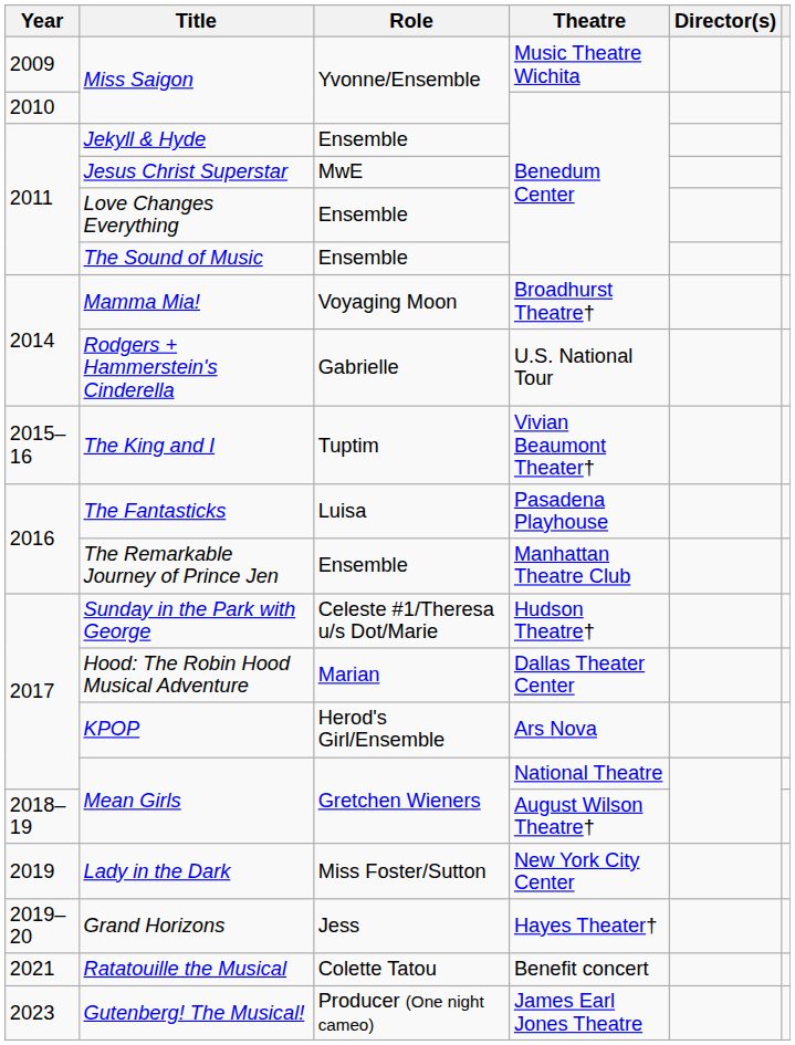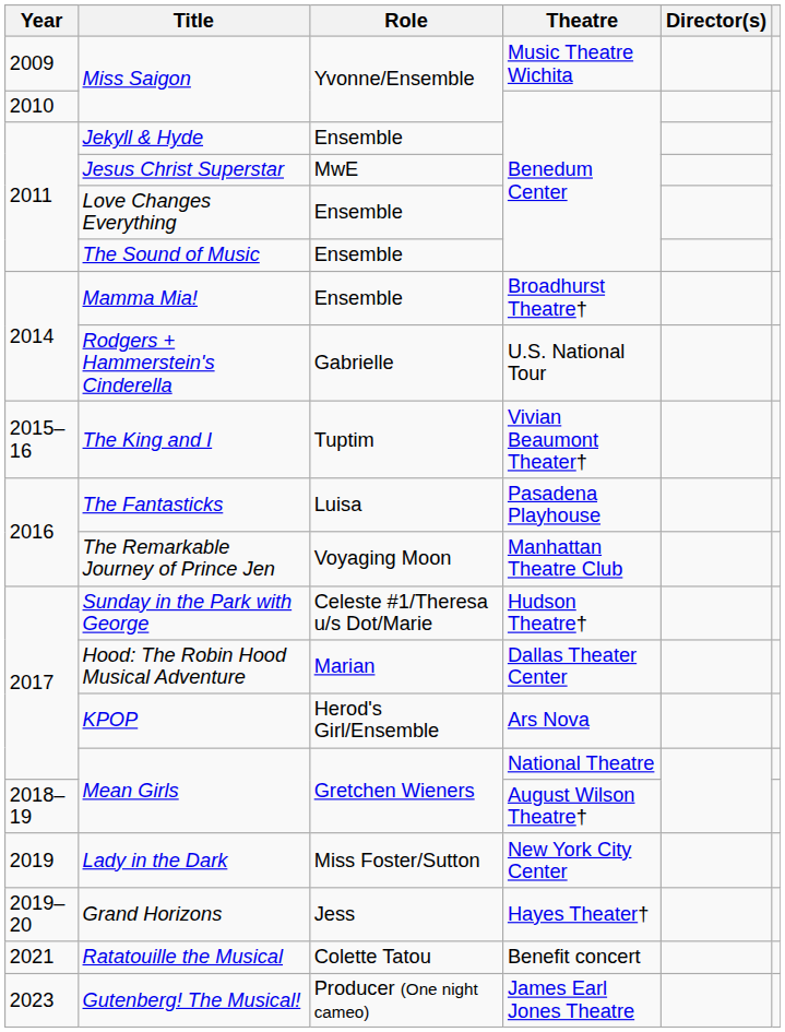 <table class="wikitable sortable" style="width:100%;">
 <tr>
 <th>Year</th>
 <th>Title</th>
 <th>Role</th>
 <th>Theatre</th>
 <th>Director(s)</th>
 <th></th>
 </tr>
 <tr>
 <td>2009</td>
 <td rowspan=2><em><a href='#'>Miss Saigon</a></em></td>
 <td rowspan=2>Yvonne/Ensemble</td>
 <td><a href='#'>Music Theatre Wichita</a></td>
 <td></td>
 <td></td>
 </tr>
 <tr>
 <td>2010</td>
 <td rowspan=5><a href='#'>Benedum Center</a></td>
 <td></td>
 <td rowspan=5></td>
 </tr>
 <tr>
 <td rowspan=4>2011</td>
 <td><em><a href='#'>Jekyll & Hyde</a></em></td>
 <td>Ensemble</td>
 <td></td>
 </tr>
 <tr>
 <td><em><a href='#'>Jesus Christ Superstar</a></em></td>
 <td>MwE</td>
 <td></td>
 </tr>
 <tr>
 <td><em>Love Changes Everything</em></td>
 <td>Ensemble</td>
 <td></td>
 </tr>
 <tr>
 <td><em><a href='#'>The Sound of Music</a></em></td>
 <td>Ensemble</td>
 <td></td>
 </tr>
 <tr>
 <td rowspan=2>2014</td>
 <td><em><a href='#'>Mamma Mia!</a></em></td>
-<td>Voyaging Moon</td>
+<td>Ensemble  </td>
 <td><a href='#'>Broadhurst Theatre</a>†</td>
 <td></td>
 <td></td>
 </tr>
 <tr>
 <td><em><a href='#'>Rodgers + Hammerstein's Cinderella</a></em></td>
 <td>Gabrielle</td>
 <td>U.S. National Tour</td>
 <td></td>
 <td></td>
 </tr>
 <tr>
 <td>2015–16</td>
 <td><em><a href='#'>The King and I</a></em></td>
 <td>Tuptim</td>
 <td><a href='#'>Vivian Beaumont Theater</a>†</td>
 <td></td>
 <td></td>
 </tr>
 <tr>
 <td rowspan=2>2016</td>
 <td><em><a href='#'>The Fantasticks</a></em></td>
 <td>Luisa</td>
 <td><a href='#'>Pasadena Playhouse</a></td>
 <td></td>
 <td></td>
 </tr>
 <tr>
 <td><em>The Remarkable Journey of Prince Jen</em></td>
-<td>Ensemble  </td>
+<td>Voyaging Moon</td>
 <td><a href='#'>Manhattan Theatre Club</a></td>
 <td></td>
 <td></td>
 </tr>
 <tr>
 <td rowspan=4>2017</td>
 <td><em><a href='#'>Sunday in the Park with George</a></em></td>
 <td>Celeste #1/Theresa<br>u/s Dot/Marie</td>
 <td><a href='#'>Hudson Theatre</a>†</td>
 <td></td>
 <td></td>
 </tr>
 <tr>
 <td><em>Hood: The Robin Hood Musical Adventure</em></td>
 <td><a href='#'>Marian</a></td>
 <td><a href='#'>Dallas Theater Center</a></td>
 <td></td>
 <td></td>
 </tr>
 <tr>
 <td><em><a href='#'>KPOP</a></em></td>
 <td>Herod's Girl/Ensemble</td>
 <td><a href='#'>Ars Nova</a></td>
 <td></td>
 <td></td>
 </tr>
 <tr>
 <td rowspan=2><em><a href='#'>Mean Girls</a></em></td>
 <td rowspan=2><a href='#'>Gretchen Wieners</a></td>
 <td><a href='#'>National Theatre</a> </td>
 <td rowspan=2></td>
 <td></td>
 </tr>
 <tr>
 <td>2018–19</td>
 <td><a href='#'>August Wilson Theatre</a>†</td>
 <td></td>
 </tr>
 <tr>
 <td>2019</td>
 <td><em><a href='#'>Lady in the Dark</a></em></td>
 <td>Miss Foster/Sutton</td>
 <td><a href='#'>New York City Center</a></td>
 <td></td>
 <td></td>
 </tr>
 <tr>
 <td>2019–20</td>
 <td><em>Grand Horizons</em></td>
 <td>Jess</td>
 <td><a href='#'>Hayes Theater</a>†</td>
 <td></td>
 <td></td>
 </tr>
 <tr>
 <td>2021</td>
 <td><em><a href='#'>Ratatouille the Musical</a></em></td>
 <td>Colette Tatou</td>
 <td>Benefit concert</td>
 <td></td>
 <td></td>
 </tr>
 <tr>
 <td>2023</td>
 <td><em><a href='#'>Gutenberg! The Musical!</a></em></td>
 <td>Producer <small>(One night cameo)</small></td>
 <td><a href='#'>James Earl Jones Theatre</a></td>
 <td></td>
 <td></td>
 </tr>
 </table>
